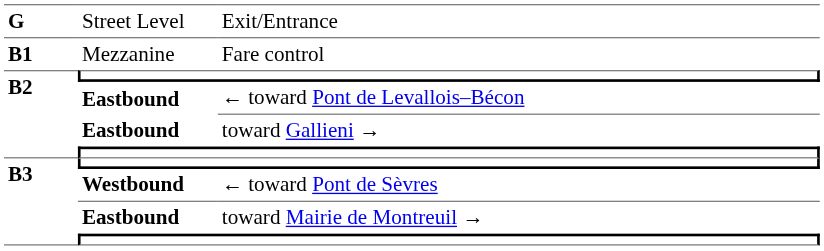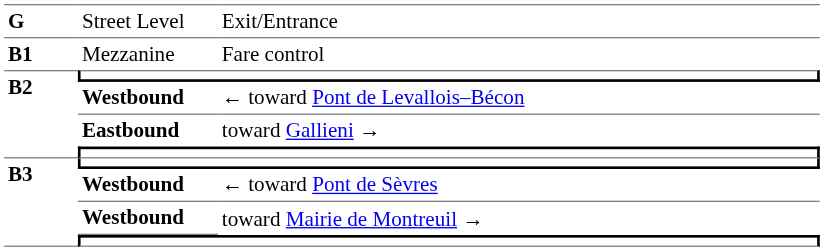 <table border=0 cellspacing=0 cellpadding=3>
 <tr>
 <td style="border-top:solid 1px gray;" width=50 valign=top><strong>G</strong></td>
 <td style="border-top:solid 1px gray;" width=100 valign=top>Street Level</td>
 <td style="border-top:solid 1px gray;" width=450 valign=top>Exit/Entrance</td>
 </tr>
 <tr>
 <td style="border-top:solid 1px gray;" width=50 valign=top><strong>B1</strong></td>
 <td style="border-top:solid 1px gray;" width=100 valign=top>Mezzanine</td>
 <td style="border-top:solid 1px gray;" width=450 valign=top>Fare control</td>
 </tr>
 <tr>
 <td style="border-top:solid 1px gray;border-bottom:solid 1px gray;" width=50 rowspan=4 valign=top><strong>B2</strong></td>
 <td style="border-top:solid 1px gray;border-right:solid 2px black;border-left:solid 2px black;border-bottom:solid 2px black;text-align:center;" colspan=2></td>
 </tr>
 <tr>
-<td><strong>Eastbound</strong></td>
+<td style="border-bottom:solid 1px gray;" width=100><strong>Westbound</strong></td>
 <td style="border-bottom:solid 1px gray;" width=400>←   toward <a href='#'>Pont de Levallois–Bécon</a> </td>
 </tr>
 <tr>
 <td><strong>Eastbound</strong></td>
 <td>   toward <a href='#'>Gallieni</a>  →</td>
 </tr>
 <tr>
 <td style="border-top:solid 2px black;border-right:solid 2px black;border-left:solid 2px black;border-bottom:solid 1px gray;text-align:center;" colspan=2></td>
 </tr>
 <tr>
 <td style="border-bottom:solid 1px gray;" width=50 rowspan=4 valign=top><strong>B3</strong></td>
 <td style="border-right:solid 2px black;border-left:solid 2px black;border-bottom:solid 2px black;text-align:center;" colspan=2></td>
 </tr>
 <tr>
 <td style="border-bottom:solid 1px gray;" width=100><strong>Westbound</strong></td>
 <td style="border-bottom:solid 1px gray;" width=400>←   toward <a href='#'>Pont de Sèvres</a> </td>
 </tr>
 <tr>
-<td><strong>Eastbound</strong></td>
+<td style="border-bottom:solid 1px gray;" width=100><strong>Westbound</strong></td>
 <td>   toward <a href='#'>Mairie de Montreuil</a>  →</td>
 </tr>
 <tr>
 <td style="border-top:solid 2px black;border-right:solid 2px black;border-left:solid 2px black;border-bottom:solid 1px gray;text-align:center;" colspan=2></td>
 </tr>
 </table>
